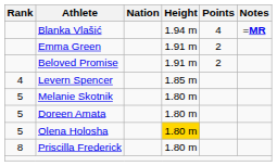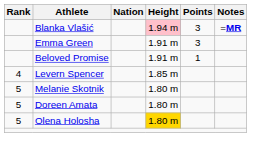 <table class="wikitable mw-datatable sortable" style="text-align:center;">
 <tr>
 <th>Rank</th>
 <th>Athlete</th>
 <th>Nation</th>
 <th>Height</th>
 <th>Points</th>
 <th>Notes</th>
 </tr>
 <tr>
 <td></td>
 <td align=left><a href='#'>Blanka Vlašić</a></td>
 <td align=left></td>
-<td>1.94 m</td>
-<td>4</td>
+<td style="background: pink;">1.94 m</td>
+<td>3</td>
 <td>=<strong><a href='#'>MR</a></strong></td>
 </tr>
 <tr>
 <td></td>
 <td align=left><a href='#'>Emma Green</a></td>
 <td align=left></td>
 <td>1.91 m</td>
-<td>2</td>
+<td>3</td>
 <td></td>
 </tr>
 <tr>
 <td></td>
 <td align=left><a href='#'>Beloved Promise</a></td>
 <td align=left></td>
 <td>1.91 m</td>
-<td>2</td>
+<td>1</td>
 <td></td>
 </tr>
 <tr>
 <td>4</td>
 <td align=left><a href='#'>Levern Spencer</a></td>
 <td align=left></td>
 <td>1.85 m</td>
 <td></td>
 <td></td>
 </tr>
 <tr>
 <td>5</td>
 <td align=left><a href='#'>Melanie Skotnik</a></td>
 <td align=left></td>
 <td>1.80 m</td>
 <td></td>
 <td></td>
 </tr>
 <tr>
 <td>5</td>
 <td align=left><a href='#'>Doreen Amata</a></td>
 <td align=left></td>
 <td>1.80 m</td>
 <td></td>
 <td></td>
 </tr>
 <tr>
 <td>5</td>
 <td align=left><a href='#'>Olena Holosha</a></td>
 <td align=left></td>
 <td style="background: gold;">1.80 m</td>
 <td></td>
 <td></td>
 </tr>
-<tr>
-<td>8</td>
-<td align=left><a href='#'>Priscilla Frederick</a></td>
-<td align=left></td>
-<td>1.80 m</td>
-<td></td>
-<td></td>
-</tr>
 <tr class="sortbottom">
 <td colspan=6></td>
 </tr>
 </table>
